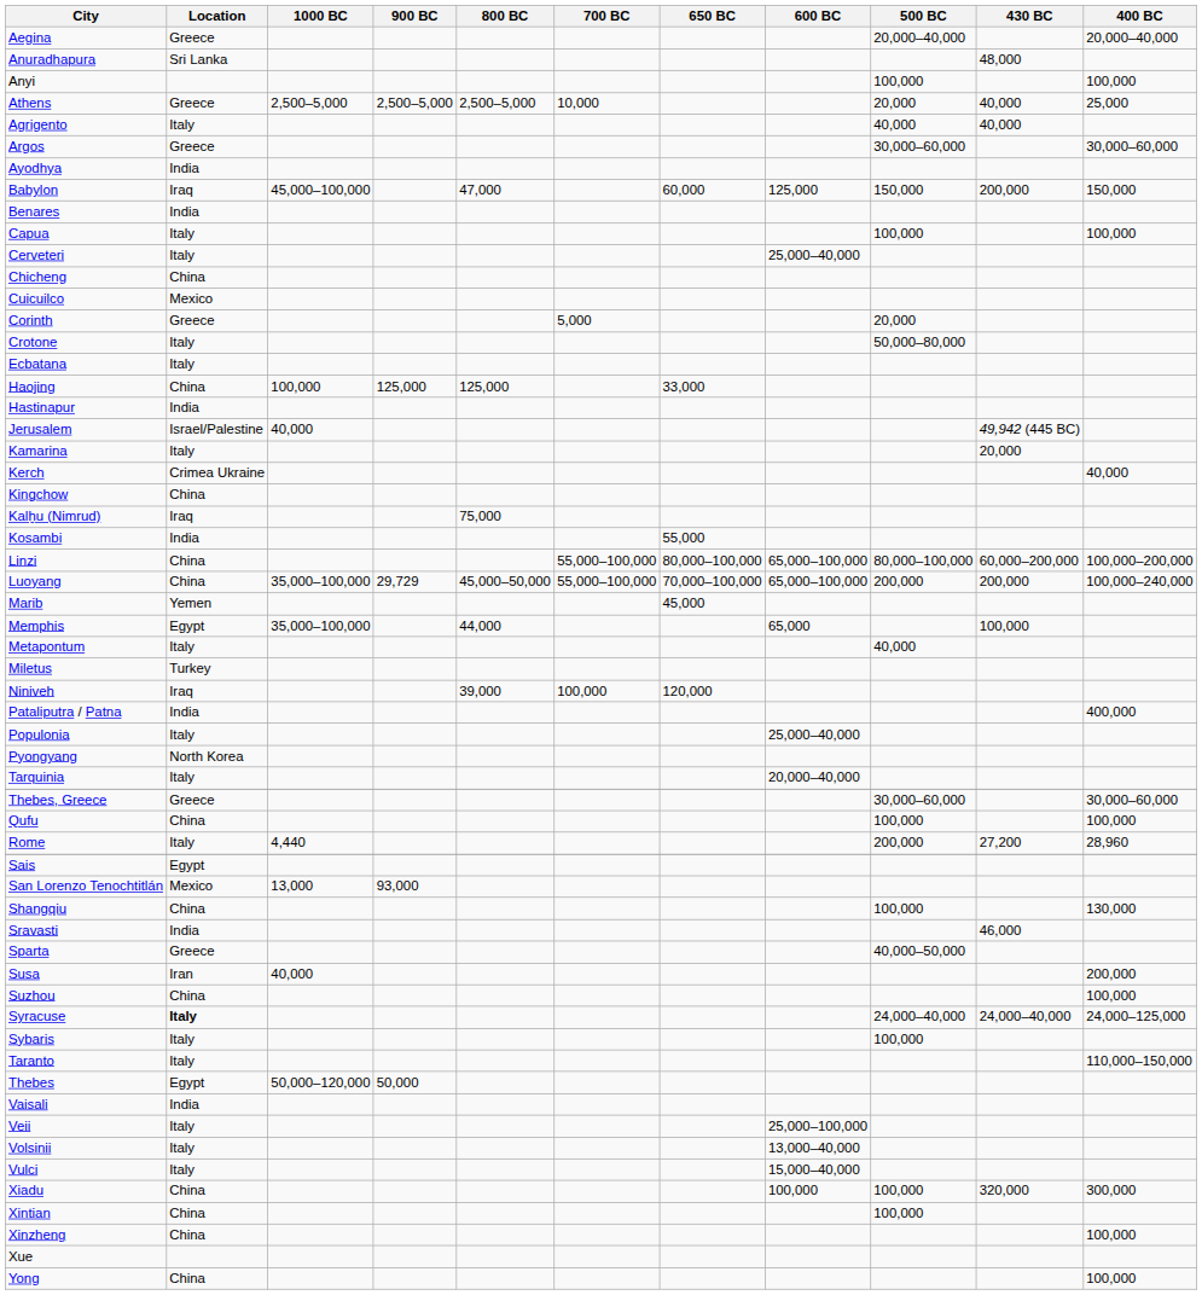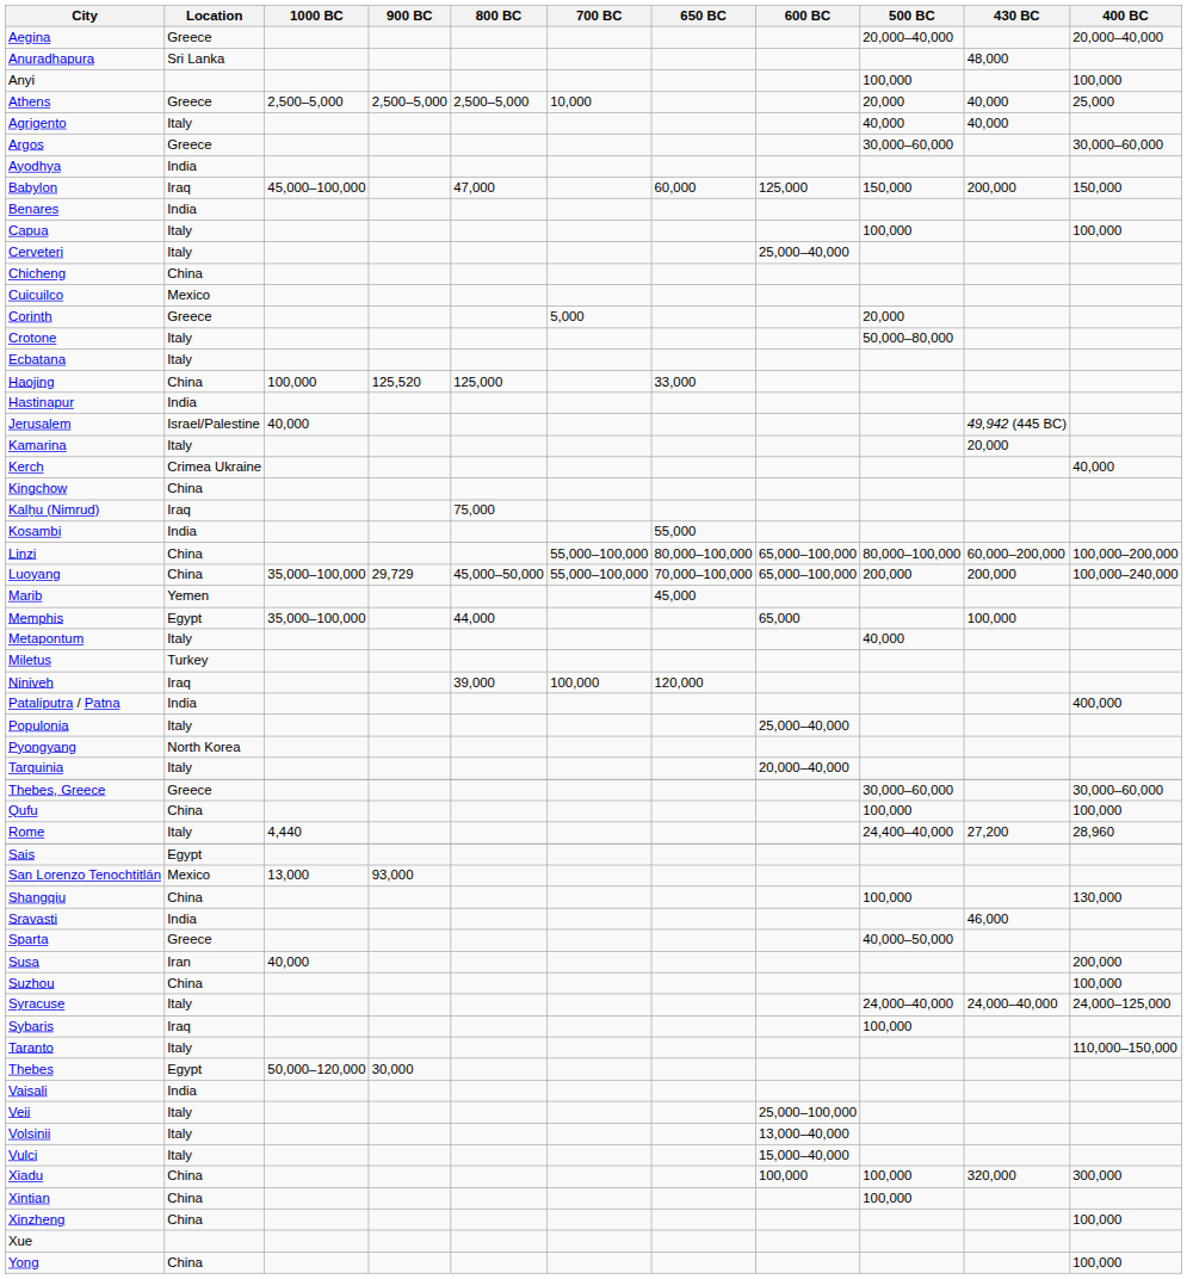 <table class="wikitable sortable">
 <tr>
 <th>City</th>
 <th>Location</th>
 <th data-sort-type="number">1000 BC</th>
 <th data-sort-type="number">900 BC</th>
 <th data-sort-type="number">800 BC</th>
 <th data-sort-type="number">700 BC</th>
 <th data-sort-type="number">650 BC</th>
 <th data-sort-type="number">600 BC</th>
 <th data-sort-type="number">500 BC</th>
 <th data-sort-type="number">430 BC</th>
 <th data-sort-type="number">400 BC</th>
 </tr>
 <tr>
 <td><a href='#'>Aegina</a></td>
 <td>Greece</td>
 <td></td>
 <td></td>
 <td></td>
 <td></td>
 <td></td>
 <td></td>
 <td>20,000–40,000</td>
 <td></td>
 <td>20,000–40,000</td>
 </tr>
 <tr>
 <td><a href='#'>Anuradhapura</a></td>
 <td>Sri Lanka</td>
 <td></td>
 <td></td>
 <td></td>
 <td></td>
 <td></td>
 <td></td>
 <td></td>
 <td>48,000</td>
 <td></td>
 </tr>
 <tr>
 <td>Anyi</td>
 <td></td>
 <td></td>
 <td></td>
 <td></td>
 <td></td>
 <td></td>
 <td></td>
 <td>100,000</td>
 <td></td>
 <td>100,000</td>
 </tr>
 <tr>
 <td><a href='#'>Athens</a></td>
 <td>Greece</td>
 <td>2,500–5,000</td>
 <td>2,500–5,000</td>
 <td>2,500–5,000</td>
 <td>10,000</td>
 <td></td>
 <td></td>
 <td>20,000</td>
 <td>40,000</td>
 <td>25,000</td>
 </tr>
 <tr>
 <td><a href='#'>Agrigento</a></td>
 <td>Italy</td>
 <td></td>
 <td></td>
 <td></td>
 <td></td>
 <td></td>
 <td></td>
 <td>40,000</td>
 <td>40,000</td>
 <td></td>
 </tr>
 <tr>
 <td><a href='#'>Argos</a></td>
 <td>Greece</td>
 <td></td>
 <td></td>
 <td></td>
 <td></td>
 <td></td>
 <td></td>
 <td>30,000–60,000</td>
 <td></td>
 <td>30,000–60,000</td>
 </tr>
 <tr>
 <td><a href='#'>Ayodhya</a></td>
 <td>India</td>
 <td></td>
 <td></td>
 <td></td>
 <td></td>
 <td></td>
 <td></td>
 <td></td>
 <td></td>
 <td></td>
 </tr>
 <tr>
 <td><a href='#'>Babylon</a></td>
 <td>Iraq</td>
 <td>45,000–100,000</td>
 <td></td>
 <td>47,000</td>
 <td></td>
 <td>60,000</td>
 <td>125,000</td>
 <td>150,000</td>
 <td>200,000</td>
 <td>150,000</td>
 </tr>
 <tr>
 <td><a href='#'>Benares</a></td>
 <td>India</td>
 <td></td>
 <td></td>
 <td></td>
 <td></td>
 <td></td>
 <td></td>
 <td></td>
 <td></td>
 <td></td>
 </tr>
 <tr>
 <td><a href='#'>Capua</a></td>
 <td>Italy</td>
 <td></td>
 <td></td>
 <td></td>
 <td></td>
 <td></td>
 <td></td>
 <td>100,000</td>
 <td></td>
 <td>100,000</td>
 </tr>
 <tr>
 <td><a href='#'>Cerveteri</a></td>
 <td>Italy</td>
 <td></td>
 <td></td>
 <td></td>
 <td></td>
 <td></td>
 <td>25,000–40,000</td>
 <td></td>
 <td></td>
 <td></td>
 </tr>
 <tr>
 <td><a href='#'>Chicheng</a></td>
 <td>China</td>
 <td></td>
 <td></td>
 <td></td>
 <td></td>
 <td></td>
 <td></td>
 <td></td>
 <td></td>
 <td></td>
 </tr>
 <tr>
 <td><a href='#'>Cuicuilco</a></td>
 <td>Mexico</td>
 <td></td>
 <td></td>
 <td></td>
 <td></td>
 <td></td>
 <td></td>
 <td></td>
 <td></td>
 <td></td>
 </tr>
 <tr>
 <td><a href='#'>Corinth</a></td>
 <td>Greece</td>
 <td></td>
 <td></td>
 <td></td>
 <td>5,000</td>
 <td></td>
 <td></td>
 <td>20,000</td>
 <td></td>
 <td></td>
 </tr>
 <tr>
 <td><a href='#'>Crotone</a></td>
 <td>Italy</td>
 <td></td>
 <td></td>
 <td></td>
 <td></td>
 <td></td>
 <td></td>
 <td>50,000–80,000</td>
 <td></td>
 <td></td>
 </tr>
 <tr>
 <td><a href='#'>Ecbatana</a></td>
 <td>Italy</td>
 <td></td>
 <td></td>
 <td></td>
 <td></td>
 <td></td>
 <td></td>
 <td></td>
 <td></td>
 <td></td>
 </tr>
 <tr>
 <td><a href='#'>Haojing</a></td>
 <td>China</td>
 <td>100,000</td>
-<td>125,000</td>
+<td>125,520</td>
 <td>125,000</td>
 <td></td>
 <td>33,000</td>
 <td></td>
 <td></td>
 <td></td>
 <td></td>
 </tr>
 <tr>
 <td><a href='#'>Hastinapur</a></td>
 <td>India</td>
 <td></td>
 <td></td>
 <td></td>
 <td></td>
 <td></td>
 <td></td>
 <td></td>
 <td></td>
 <td></td>
 </tr>
 <tr>
 <td><a href='#'>Jerusalem</a></td>
 <td>Israel/Palestine</td>
 <td>40,000</td>
 <td></td>
 <td></td>
 <td></td>
 <td></td>
 <td></td>
 <td></td>
 <td><em>49,942</em> (445 BC)</td>
 <td></td>
 </tr>
 <tr>
 <td><a href='#'>Kamarina</a></td>
 <td>Italy</td>
 <td></td>
 <td></td>
 <td></td>
 <td></td>
 <td></td>
 <td></td>
 <td></td>
 <td>20,000</td>
 <td></td>
 </tr>
 <tr>
 <td><a href='#'>Kerch</a></td>
 <td>Crimea Ukraine</td>
 <td></td>
 <td></td>
 <td></td>
 <td></td>
 <td></td>
 <td></td>
 <td></td>
 <td></td>
 <td>40,000</td>
 </tr>
 <tr>
 <td><a href='#'>Kingchow</a></td>
 <td>China</td>
 <td></td>
 <td></td>
 <td></td>
 <td></td>
 <td></td>
 <td></td>
 <td></td>
 <td></td>
 <td></td>
 </tr>
 <tr>
 <td><a href='#'>Kalḫu (Nimrud)</a></td>
 <td>Iraq</td>
 <td></td>
 <td></td>
 <td>75,000</td>
 <td></td>
 <td></td>
 <td></td>
 <td></td>
 <td></td>
 <td></td>
 </tr>
 <tr>
 <td><a href='#'>Kosambi</a></td>
 <td>India</td>
 <td></td>
 <td></td>
 <td></td>
 <td></td>
 <td>55,000</td>
 <td></td>
 <td></td>
 <td></td>
 <td></td>
 </tr>
 <tr>
 <td><a href='#'>Linzi</a></td>
 <td>China</td>
 <td></td>
 <td></td>
 <td></td>
 <td>55,000–100,000</td>
 <td>80,000–100,000</td>
 <td>65,000–100,000</td>
 <td>80,000–100,000</td>
 <td>60,000–200,000</td>
 <td>100,000–200,000</td>
 </tr>
 <tr>
 <td><a href='#'>Luoyang</a></td>
 <td>China</td>
 <td>35,000–100,000</td>
 <td>29,729</td>
 <td>45,000–50,000</td>
 <td>55,000–100,000</td>
 <td>70,000–100,000</td>
 <td>65,000–100,000</td>
 <td>200,000</td>
 <td>200,000</td>
 <td>100,000–240,000</td>
 </tr>
 <tr>
 <td><a href='#'>Marib</a></td>
 <td>Yemen</td>
 <td></td>
 <td></td>
 <td></td>
 <td></td>
 <td>45,000</td>
 <td></td>
 <td></td>
 <td></td>
 <td></td>
 </tr>
 <tr>
 <td><a href='#'>Memphis</a></td>
 <td>Egypt</td>
 <td>35,000–100,000</td>
 <td></td>
 <td>44,000</td>
 <td></td>
 <td></td>
 <td>65,000</td>
 <td></td>
 <td>100,000</td>
 <td></td>
 </tr>
 <tr>
 <td><a href='#'>Metapontum</a></td>
 <td>Italy</td>
 <td></td>
 <td></td>
 <td></td>
 <td></td>
 <td></td>
 <td></td>
 <td>40,000</td>
 <td></td>
 <td></td>
 </tr>
 <tr>
 <td><a href='#'>Miletus</a></td>
 <td>Turkey</td>
 <td></td>
 <td></td>
 <td></td>
 <td></td>
 <td></td>
 <td></td>
 <td></td>
 <td></td>
 <td></td>
 </tr>
 <tr>
 <td><a href='#'>Niniveh</a></td>
 <td>Iraq</td>
 <td></td>
 <td></td>
 <td>39,000</td>
 <td>100,000</td>
 <td>120,000</td>
 <td></td>
 <td></td>
 <td></td>
 <td></td>
 </tr>
 <tr>
 <td><a href='#'>Pataliputra</a> / <a href='#'>Patna</a></td>
 <td>India</td>
 <td></td>
 <td></td>
 <td></td>
 <td></td>
 <td></td>
 <td></td>
 <td></td>
 <td></td>
 <td>400,000</td>
 </tr>
 <tr>
 <td><a href='#'>Populonia</a></td>
 <td>Italy</td>
 <td></td>
 <td></td>
 <td></td>
 <td></td>
 <td></td>
 <td>25,000–40,000</td>
 <td></td>
 <td></td>
 <td></td>
 </tr>
 <tr>
 <td><a href='#'>Pyongyang</a></td>
 <td>North Korea</td>
 <td></td>
 <td></td>
 <td></td>
 <td></td>
 <td></td>
 <td></td>
 <td></td>
 <td></td>
 <td></td>
 </tr>
 <tr>
 <td><a href='#'>Tarquinia</a></td>
 <td>Italy</td>
 <td></td>
 <td></td>
 <td></td>
 <td></td>
 <td></td>
 <td>20,000–40,000</td>
 <td></td>
 <td></td>
 <td></td>
 </tr>
 <tr>
 </tr>
 <tr>
 <td><a href='#'>Thebes, Greece</a></td>
 <td>Greece</td>
 <td></td>
 <td></td>
 <td></td>
 <td></td>
 <td></td>
 <td></td>
 <td>30,000–60,000</td>
 <td></td>
 <td>30,000–60,000</td>
 </tr>
 <tr>
 <td><a href='#'>Qufu</a></td>
 <td>China</td>
 <td></td>
 <td></td>
 <td></td>
 <td></td>
 <td></td>
 <td></td>
 <td>100,000</td>
 <td></td>
 <td>100,000</td>
 </tr>
 <tr>
 <td><a href='#'>Rome</a></td>
 <td>Italy</td>
 <td>4,440</td>
 <td></td>
 <td></td>
 <td></td>
 <td></td>
 <td></td>
-<td>200,000</td>
+<td>24,400–40,000</td>
 <td>27,200</td>
 <td>28,960</td>
 </tr>
 <tr>
 </tr>
 <tr>
 <td><a href='#'>Sais</a></td>
 <td>Egypt</td>
 <td></td>
 <td></td>
 <td></td>
 <td></td>
 <td></td>
 <td></td>
 <td></td>
 <td></td>
 <td></td>
 </tr>
 <tr>
 <td><a href='#'>San Lorenzo Tenochtitlán</a></td>
 <td>Mexico</td>
 <td>13,000</td>
 <td>93,000</td>
 <td></td>
 <td></td>
 <td></td>
 <td></td>
 <td></td>
 <td></td>
 <td></td>
 </tr>
 <tr>
 <td><a href='#'>Shangqiu</a></td>
 <td>China</td>
 <td></td>
 <td></td>
 <td></td>
 <td></td>
 <td></td>
 <td></td>
 <td>100,000</td>
 <td></td>
 <td>130,000</td>
 </tr>
 <tr>
 <td><a href='#'>Sravasti</a></td>
 <td>India</td>
 <td></td>
 <td></td>
 <td></td>
 <td></td>
 <td></td>
 <td></td>
 <td></td>
 <td>46,000</td>
 <td></td>
 </tr>
 <tr>
 <td><a href='#'>Sparta</a></td>
 <td>Greece</td>
 <td></td>
 <td></td>
 <td></td>
 <td></td>
 <td></td>
 <td></td>
 <td>40,000–50,000</td>
 <td></td>
 <td></td>
 </tr>
 <tr>
 <td><a href='#'>Susa</a></td>
 <td>Iran</td>
 <td>40,000</td>
 <td></td>
 <td></td>
 <td></td>
 <td></td>
 <td></td>
 <td></td>
 <td></td>
 <td>200,000</td>
 </tr>
 <tr>
 <td><a href='#'>Suzhou</a></td>
 <td>China</td>
 <td></td>
 <td></td>
 <td></td>
 <td></td>
 <td></td>
 <td></td>
 <td></td>
 <td></td>
 <td>100,000</td>
 </tr>
 <tr>
 <td><a href='#'>Syracuse</a></td>
-<td><strong>Italy</strong></td>
+<td>Italy</td>
 <td></td>
 <td></td>
 <td></td>
 <td></td>
 <td></td>
 <td></td>
 <td>24,000–40,000</td>
 <td>24,000–40,000</td>
 <td>24,000–125,000</td>
 </tr>
 <tr>
 <td><a href='#'>Sybaris</a></td>
-<td>Italy</td>
+<td>Iraq</td>
 <td></td>
 <td></td>
 <td></td>
 <td></td>
 <td></td>
 <td></td>
 <td>100,000</td>
 <td></td>
 <td></td>
 </tr>
 <tr>
 <td><a href='#'>Taranto</a></td>
 <td>Italy</td>
 <td></td>
 <td></td>
 <td></td>
 <td></td>
 <td></td>
 <td></td>
 <td></td>
 <td></td>
 <td>110,000–150,000</td>
 </tr>
 <tr>
 <td><a href='#'>Thebes</a></td>
 <td>Egypt</td>
 <td>50,000–120,000</td>
-<td>50,000</td>
+<td>30,000</td>
 <td></td>
 <td></td>
 <td></td>
 <td></td>
 <td></td>
 <td></td>
 <td></td>
 </tr>
 <tr>
 <td><a href='#'>Vaisali</a></td>
 <td>India</td>
 <td></td>
 <td></td>
 <td></td>
 <td></td>
 <td></td>
 <td></td>
 <td></td>
 <td></td>
 <td></td>
 </tr>
 <tr>
 <td><a href='#'>Veii</a></td>
 <td>Italy</td>
 <td></td>
 <td></td>
 <td></td>
 <td></td>
 <td></td>
 <td>25,000–100,000</td>
 <td></td>
 <td></td>
 <td></td>
 </tr>
 <tr>
 <td><a href='#'>Volsinii</a></td>
 <td>Italy</td>
 <td></td>
 <td></td>
 <td></td>
 <td></td>
 <td></td>
 <td>13,000–40,000</td>
 <td></td>
 <td></td>
 <td></td>
 </tr>
 <tr>
 <td><a href='#'>Vulci</a></td>
 <td>Italy</td>
 <td></td>
 <td></td>
 <td></td>
 <td></td>
 <td></td>
 <td>15,000–40,000</td>
 <td></td>
 <td></td>
 <td></td>
 </tr>
 <tr>
 <td><a href='#'>Xiadu</a></td>
 <td>China</td>
 <td></td>
 <td></td>
 <td></td>
 <td></td>
 <td></td>
 <td>100,000</td>
 <td>100,000</td>
 <td>320,000</td>
 <td>300,000</td>
 </tr>
 <tr>
 <td><a href='#'>Xintian</a></td>
 <td>China</td>
 <td></td>
 <td></td>
 <td></td>
 <td></td>
 <td></td>
 <td></td>
 <td>100,000</td>
 <td></td>
 <td></td>
 </tr>
 <tr>
 <td><a href='#'>Xinzheng</a></td>
 <td>China</td>
 <td></td>
 <td></td>
 <td></td>
 <td></td>
 <td></td>
 <td></td>
 <td></td>
 <td></td>
 <td>100,000</td>
 </tr>
 <tr>
 <td>Xue</td>
 <td></td>
 <td></td>
 <td></td>
 <td></td>
 <td></td>
 <td></td>
 <td></td>
 <td></td>
 <td></td>
 <td></td>
 </tr>
 <tr>
 <td><a href='#'>Yong</a></td>
 <td>China</td>
 <td></td>
 <td></td>
 <td></td>
 <td></td>
 <td></td>
 <td></td>
 <td></td>
 <td></td>
 <td>100,000</td>
 </tr>
 </table>
